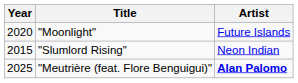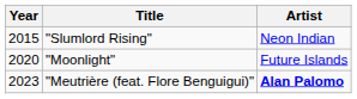 <table class="wikitable sortable">
 <tr>
 <th>Year</th>
 <th>Title</th>
 <th>Artist</th>
 </tr>
 <tr>
+<td>2015</td>
+<td>"Slumlord Rising"</td>
+<td><a href='#'>Neon Indian</a></td>
+</tr>
+<tr>
 <td>2020</td>
 <td>"Moonlight"</td>
 <td><a href='#'>Future Islands</a></td>
 </tr>
 <tr>
-<td>2015</td>
-<td>"Slumlord Rising"</td>
-<td><a href='#'>Neon Indian</a></td>
-</tr>
-<tr>
-<td>2025</td>
+<td>2023</td>
 <td>"Meutrière (feat. Flore Benguigui)"</td>
 <td><strong><a href='#'>Alan Palomo</a></strong></td>
 </tr>
 </table>
